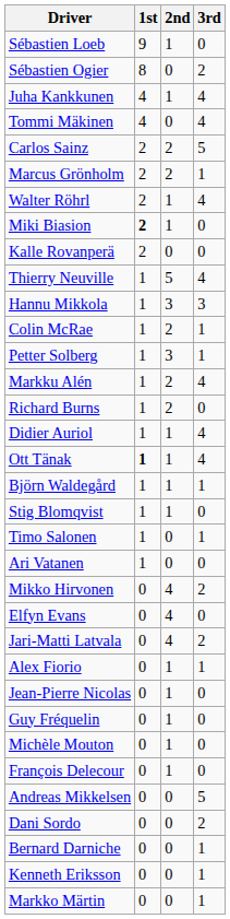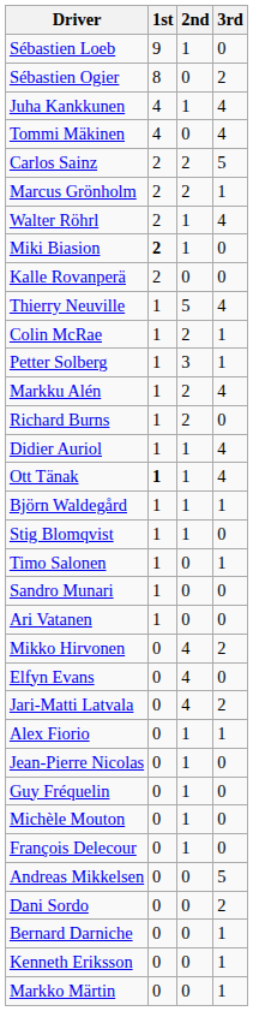 <table class="wikitable sortable" style="font-size:90%;">
 <tr>
 <th>Driver</th>
 <th>1st</th>
 <th>2nd</th>
 <th>3rd</th>
 </tr>
 <tr>
 <td> <a href='#'>Sébastien Loeb</a></td>
 <td>9</td>
 <td>1</td>
 <td>0</td>
 </tr>
 <tr>
 <td> <a href='#'>Sébastien Ogier</a></td>
 <td>8</td>
 <td>0</td>
 <td>2</td>
 </tr>
 <tr>
 <td> <a href='#'>Juha Kankkunen</a></td>
 <td>4</td>
 <td>1</td>
 <td>4</td>
 </tr>
 <tr>
 <td> <a href='#'>Tommi Mäkinen</a></td>
 <td>4</td>
 <td>0</td>
 <td>4</td>
 </tr>
 <tr>
 <td> <a href='#'>Carlos Sainz</a></td>
 <td>2</td>
 <td>2</td>
 <td>5</td>
 </tr>
 <tr>
 <td> <a href='#'>Marcus Grönholm</a></td>
 <td>2</td>
 <td>2</td>
 <td>1</td>
 </tr>
 <tr>
 <td> <a href='#'>Walter Röhrl</a></td>
 <td>2</td>
 <td>1</td>
 <td>4</td>
 </tr>
 <tr>
 <td> <a href='#'>Miki Biasion</a></td>
 <td><strong>2</strong></td>
 <td>1</td>
 <td>0</td>
 </tr>
 <tr>
 <td> <a href='#'>Kalle Rovanperä</a></td>
 <td>2</td>
 <td>0</td>
 <td>0</td>
 </tr>
 <tr>
 <td> <a href='#'>Thierry Neuville</a></td>
 <td>1</td>
 <td>5</td>
 <td>4</td>
 </tr>
 <tr>
-<td> <a href='#'>Hannu Mikkola</a></td>
-<td>1</td>
-<td>3</td>
-<td>3</td>
-</tr>
-<tr>
 <td> <a href='#'>Colin McRae</a></td>
 <td>1</td>
 <td>2</td>
 <td>1</td>
 </tr>
 <tr>
 <td> <a href='#'>Petter Solberg</a></td>
 <td>1</td>
 <td>3</td>
 <td>1</td>
 </tr>
 <tr>
 <td> <a href='#'>Markku Alén</a></td>
 <td>1</td>
 <td>2</td>
 <td>4</td>
 </tr>
 <tr>
 <td> <a href='#'>Richard Burns</a></td>
 <td>1</td>
 <td>2</td>
 <td>0</td>
 </tr>
 <tr>
 <td> <a href='#'>Didier Auriol</a></td>
 <td>1</td>
 <td>1</td>
 <td>4</td>
 </tr>
 <tr>
 <td> <a href='#'>Ott Tänak</a></td>
 <td><strong>1</strong></td>
 <td>1</td>
 <td>4</td>
 </tr>
 <tr>
 <td> <a href='#'>Björn Waldegård</a></td>
 <td>1</td>
 <td>1</td>
 <td>1</td>
 </tr>
 <tr>
 <td> <a href='#'>Stig Blomqvist</a></td>
 <td>1</td>
 <td>1</td>
 <td>0</td>
 </tr>
 <tr>
 <td> <a href='#'>Timo Salonen</a></td>
 <td>1</td>
 <td>0</td>
 <td>1</td>
+</tr>
+<tr>
+<td> <a href='#'>Sandro Munari</a></td>
+<td>1</td>
+<td>0</td>
+<td>0</td>
 </tr>
 <tr>
 <td> <a href='#'>Ari Vatanen</a></td>
 <td>1</td>
 <td>0</td>
 <td>0</td>
 </tr>
 <tr>
 <td> <a href='#'>Mikko Hirvonen</a></td>
 <td>0</td>
 <td>4</td>
 <td>2</td>
 </tr>
 <tr>
 <td> <a href='#'>Elfyn Evans</a></td>
 <td>0</td>
 <td>4</td>
 <td>0</td>
 </tr>
 <tr>
 <td> <a href='#'>Jari-Matti Latvala</a></td>
 <td>0</td>
 <td>4</td>
 <td>2</td>
 </tr>
 <tr>
 <td> <a href='#'>Alex Fiorio</a></td>
 <td>0</td>
 <td>1</td>
 <td>1</td>
 </tr>
 <tr>
 <td> <a href='#'>Jean-Pierre Nicolas</a></td>
 <td>0</td>
 <td>1</td>
 <td>0</td>
 </tr>
 <tr>
 <td> <a href='#'>Guy Fréquelin</a></td>
 <td>0</td>
 <td>1</td>
 <td>0</td>
 </tr>
 <tr>
 <td> <a href='#'>Michèle Mouton</a></td>
 <td>0</td>
 <td>1</td>
 <td>0</td>
 </tr>
 <tr>
 <td> <a href='#'>François Delecour</a></td>
 <td>0</td>
 <td>1</td>
 <td>0</td>
 </tr>
 <tr>
 <td> <a href='#'>Andreas Mikkelsen</a></td>
 <td>0</td>
 <td>0</td>
 <td>5</td>
 </tr>
 <tr>
 <td> <a href='#'>Dani Sordo</a></td>
 <td>0</td>
 <td>0</td>
 <td>2</td>
 </tr>
 <tr>
 <td> <a href='#'>Bernard Darniche</a></td>
 <td>0</td>
 <td>0</td>
 <td>1</td>
 </tr>
 <tr>
 <td> <a href='#'>Kenneth Eriksson</a></td>
 <td>0</td>
 <td>0</td>
 <td>1</td>
 </tr>
 <tr>
 <td> <a href='#'>Markko Märtin</a></td>
 <td>0</td>
 <td>0</td>
 <td>1</td>
 </tr>
 </table>
